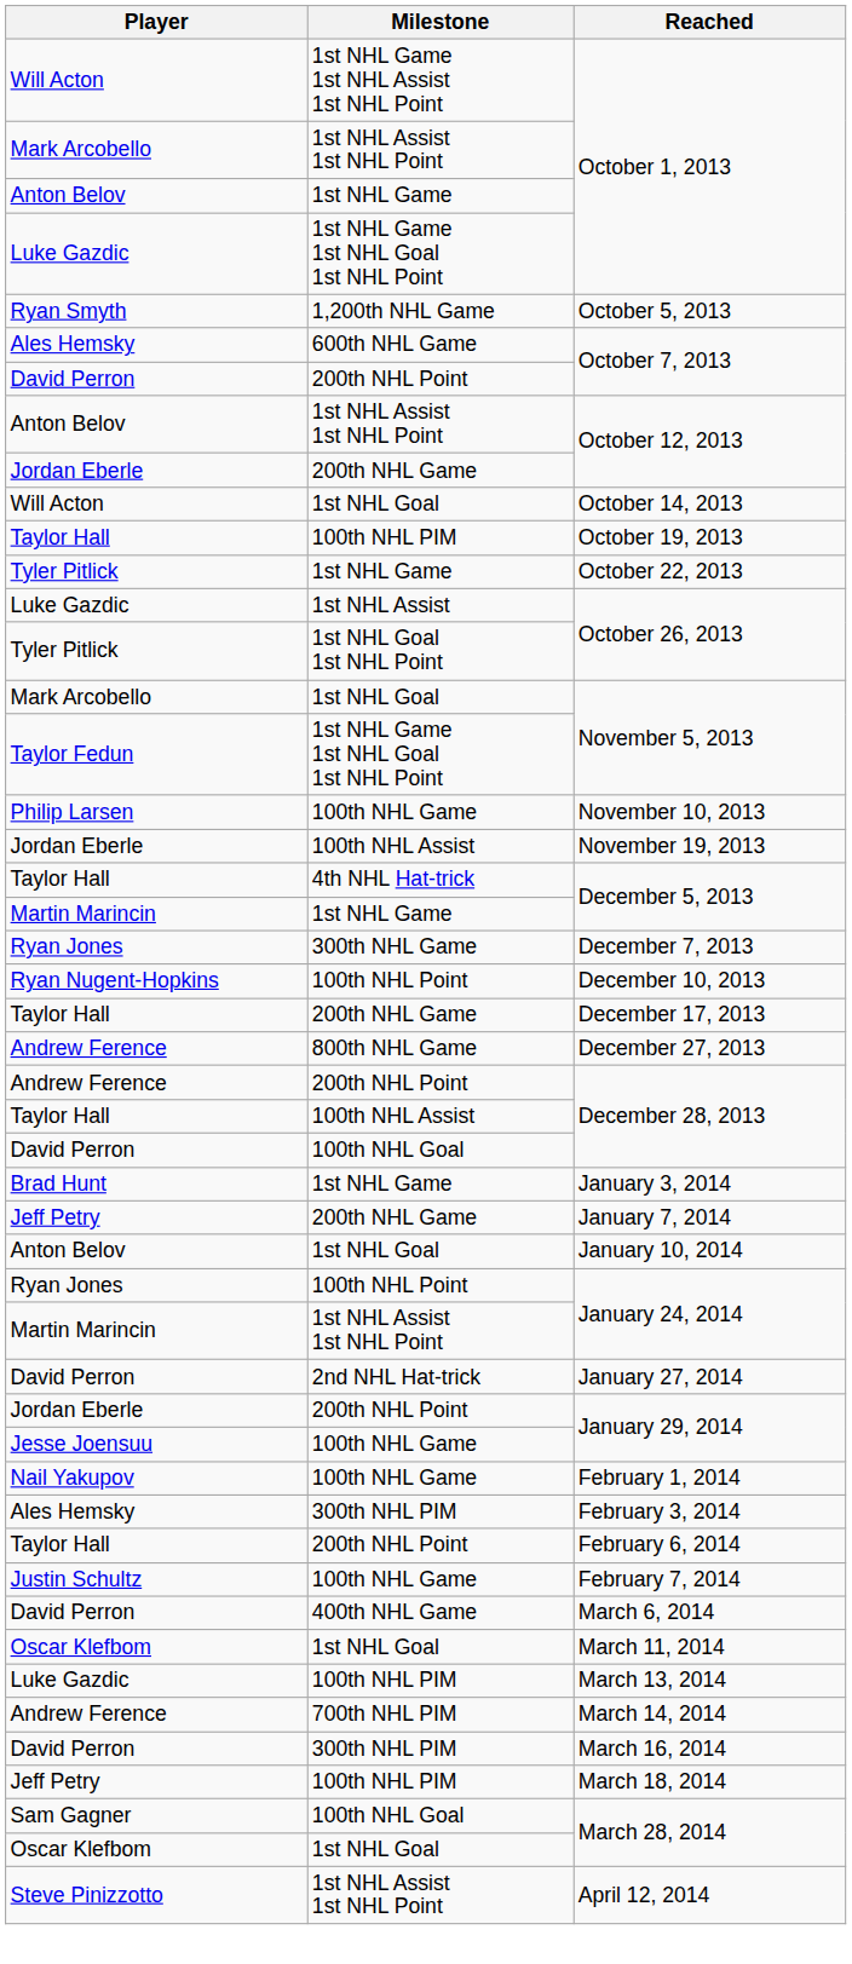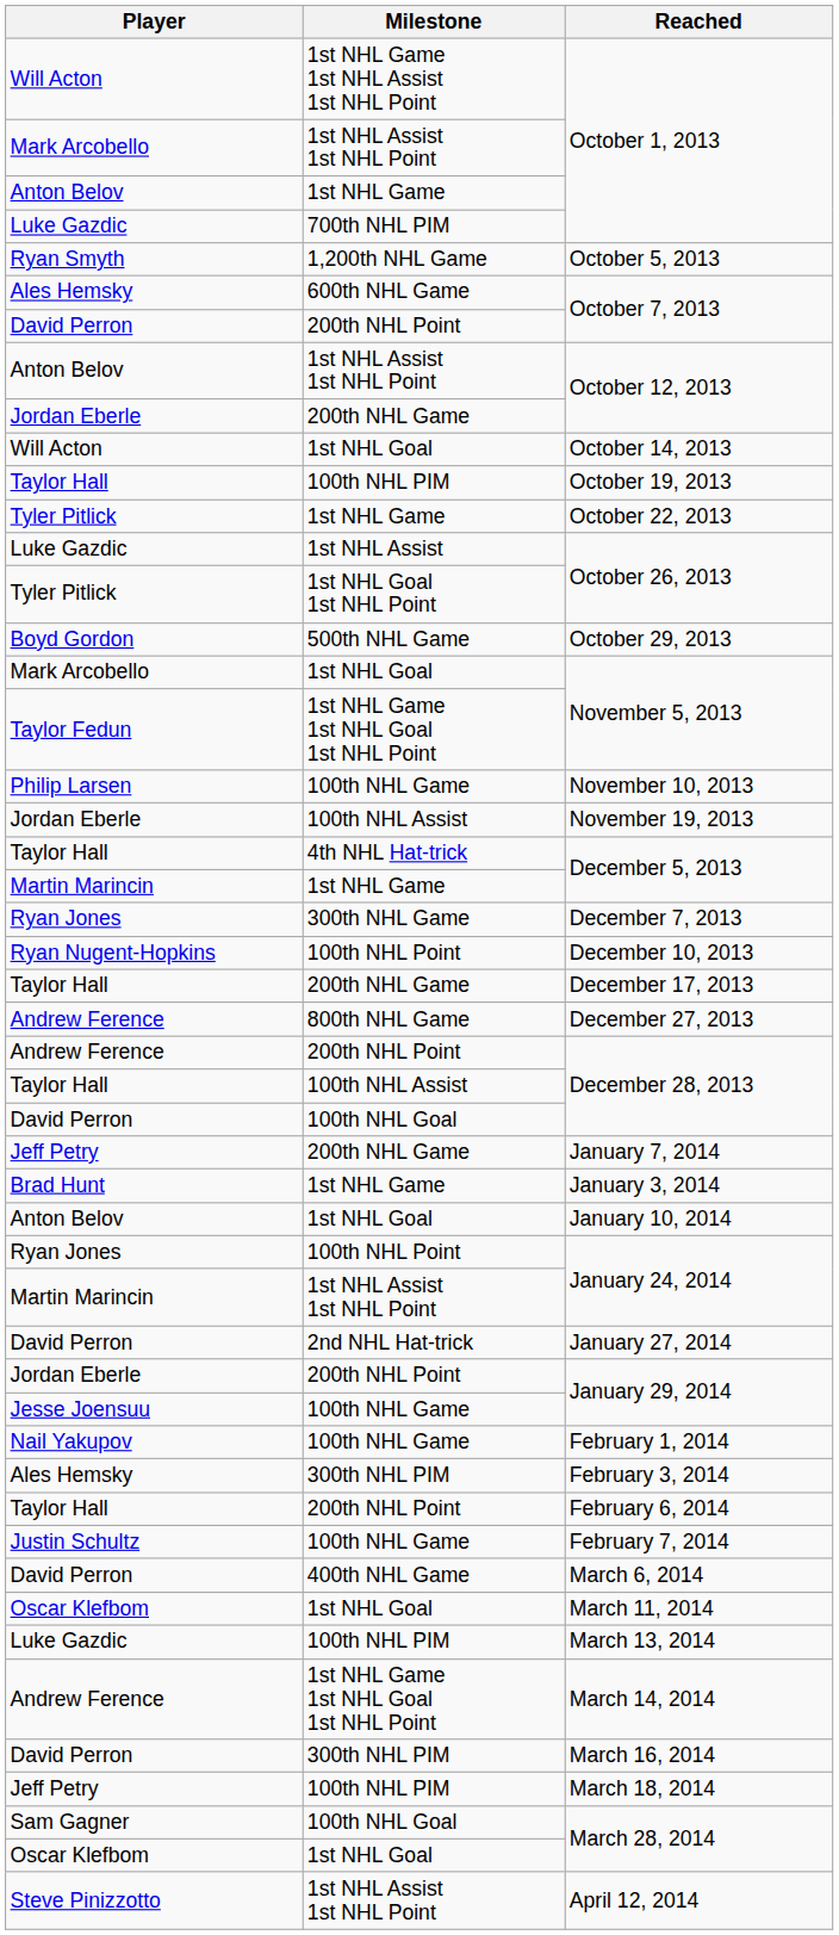 <table class="wikitable" width="50%">
 <tr>
 <th>Player</th>
 <th>Milestone</th>
 <th>Reached</th>
 </tr>
 <tr>
 <td><a href='#'>Will Acton</a></td>
 <td>1st NHL Game<br>1st NHL Assist<br>1st NHL Point</td>
 <td rowspan="4">October 1, 2013</td>
 </tr>
 <tr>
 <td><a href='#'>Mark Arcobello</a></td>
 <td>1st NHL Assist<br>1st NHL Point</td>
 </tr>
 <tr>
 <td><a href='#'>Anton Belov</a></td>
 <td>1st NHL Game</td>
 </tr>
 <tr>
 <td><a href='#'>Luke Gazdic</a></td>
-<td>1st NHL Game<br>1st NHL Goal<br>1st NHL Point</td>
+<td>700th NHL PIM</td>
 </tr>
 <tr>
 <td><a href='#'>Ryan Smyth</a></td>
 <td>1,200th NHL Game</td>
 <td>October 5, 2013</td>
 </tr>
 <tr>
 <td><a href='#'>Ales Hemsky</a></td>
 <td>600th NHL Game</td>
 <td rowspan="2">October 7, 2013</td>
 </tr>
 <tr>
 <td><a href='#'>David Perron</a></td>
 <td>200th NHL Point</td>
 </tr>
 <tr>
 <td>Anton Belov</td>
 <td>1st NHL Assist<br>1st NHL Point</td>
 <td rowspan="2">October 12, 2013</td>
 </tr>
 <tr>
 <td><a href='#'>Jordan Eberle</a></td>
 <td>200th NHL Game</td>
 </tr>
 <tr>
 <td>Will Acton</td>
 <td>1st NHL Goal</td>
 <td>October 14, 2013</td>
 </tr>
 <tr>
 <td><a href='#'>Taylor Hall</a></td>
 <td>100th NHL PIM</td>
 <td>October 19, 2013</td>
 </tr>
 <tr>
 <td><a href='#'>Tyler Pitlick</a></td>
 <td>1st NHL Game</td>
 <td>October 22, 2013</td>
 </tr>
 <tr>
 <td>Luke Gazdic</td>
 <td>1st NHL Assist</td>
 <td rowspan="2">October 26, 2013</td>
 </tr>
 <tr>
 <td>Tyler Pitlick</td>
 <td>1st NHL Goal<br>1st NHL Point</td>
+</tr>
+<tr>
+<td><a href='#'>Boyd Gordon</a></td>
+<td>500th NHL Game</td>
+<td>October 29, 2013</td>
 </tr>
 <tr>
 <td>Mark Arcobello</td>
 <td>1st NHL Goal</td>
 <td rowspan="2">November 5, 2013</td>
 </tr>
 <tr>
 <td><a href='#'>Taylor Fedun</a></td>
 <td>1st NHL Game<br>1st NHL Goal<br>1st NHL Point</td>
 </tr>
 <tr>
 <td><a href='#'>Philip Larsen</a></td>
 <td>100th NHL Game</td>
 <td>November 10, 2013</td>
 </tr>
 <tr>
 <td>Jordan Eberle</td>
 <td>100th NHL Assist</td>
 <td>November 19, 2013</td>
 </tr>
 <tr>
 <td>Taylor Hall</td>
 <td>4th NHL <a href='#'>Hat-trick</a></td>
 <td rowspan="2">December 5, 2013</td>
 </tr>
 <tr>
 <td><a href='#'>Martin Marincin</a></td>
 <td>1st NHL Game</td>
 </tr>
 <tr>
 <td><a href='#'>Ryan Jones</a></td>
 <td>300th NHL Game</td>
 <td>December 7, 2013</td>
 </tr>
 <tr>
 <td><a href='#'>Ryan Nugent-Hopkins</a></td>
 <td>100th NHL Point</td>
 <td>December 10, 2013</td>
 </tr>
 <tr>
 <td>Taylor Hall</td>
 <td>200th NHL Game</td>
 <td>December 17, 2013</td>
 </tr>
 <tr>
 <td><a href='#'>Andrew Ference</a></td>
 <td>800th NHL Game</td>
 <td>December 27, 2013</td>
 </tr>
 <tr>
 <td>Andrew Ference</td>
 <td>200th NHL Point</td>
 <td rowspan="3">December 28, 2013</td>
 </tr>
 <tr>
 <td>Taylor Hall</td>
 <td>100th NHL Assist</td>
 </tr>
 <tr>
 <td>David Perron</td>
 <td>100th NHL Goal</td>
 </tr>
 <tr>
+<td><a href='#'>Jeff Petry</a></td>
+<td>200th NHL Game</td>
+<td>January 7, 2014</td>
+</tr>
+<tr>
 <td><a href='#'>Brad Hunt</a></td>
 <td>1st NHL Game</td>
 <td>January 3, 2014</td>
-</tr>
-<tr>
-<td><a href='#'>Jeff Petry</a></td>
-<td>200th NHL Game</td>
-<td>January 7, 2014</td>
 </tr>
 <tr>
 <td>Anton Belov</td>
 <td>1st NHL Goal</td>
 <td>January 10, 2014</td>
 </tr>
 <tr>
 <td>Ryan Jones</td>
 <td>100th NHL Point</td>
 <td rowspan="2">January 24, 2014</td>
 </tr>
 <tr>
 <td>Martin Marincin</td>
 <td>1st NHL Assist<br>1st NHL Point</td>
 </tr>
 <tr>
 <td>David Perron</td>
 <td>2nd NHL Hat-trick</td>
 <td>January 27, 2014</td>
 </tr>
 <tr>
 <td>Jordan Eberle</td>
 <td>200th NHL Point</td>
 <td rowspan="2">January 29, 2014</td>
 </tr>
 <tr>
 <td><a href='#'>Jesse Joensuu</a></td>
 <td>100th NHL Game</td>
 </tr>
 <tr>
 <td><a href='#'>Nail Yakupov</a></td>
 <td>100th NHL Game</td>
 <td>February 1, 2014</td>
 </tr>
 <tr>
 <td>Ales Hemsky</td>
 <td>300th NHL PIM</td>
 <td>February 3, 2014</td>
 </tr>
 <tr>
 <td>Taylor Hall</td>
 <td>200th NHL Point</td>
 <td>February 6, 2014</td>
 </tr>
 <tr>
 <td><a href='#'>Justin Schultz</a></td>
 <td>100th NHL Game</td>
 <td>February 7, 2014</td>
 </tr>
 <tr>
 <td>David Perron</td>
 <td>400th NHL Game</td>
 <td>March 6, 2014</td>
 </tr>
 <tr>
 <td><a href='#'>Oscar Klefbom</a></td>
 <td>1st NHL Goal</td>
 <td>March 11, 2014</td>
 </tr>
 <tr>
 <td>Luke Gazdic</td>
 <td>100th NHL PIM</td>
 <td>March 13, 2014</td>
 </tr>
 <tr>
 <td>Andrew Ference</td>
-<td>700th NHL PIM</td>
+<td>1st NHL Game<br>1st NHL Goal<br>1st NHL Point</td>
 <td>March 14, 2014</td>
 </tr>
 <tr>
 <td>David Perron</td>
 <td>300th NHL PIM</td>
 <td>March 16, 2014</td>
 </tr>
 <tr>
 <td>Jeff Petry</td>
 <td>100th NHL PIM</td>
 <td>March 18, 2014</td>
 </tr>
 <tr>
 <td>Sam Gagner</td>
 <td>100th NHL Goal</td>
 <td rowspan="2">March 28, 2014</td>
 </tr>
 <tr>
 <td>Oscar Klefbom</td>
 <td>1st NHL Goal</td>
 </tr>
 <tr>
 <td><a href='#'>Steve Pinizzotto</a></td>
 <td>1st NHL Assist<br>1st NHL Point</td>
 <td>April 12, 2014</td>
 </tr>
 </table>
